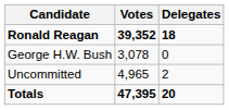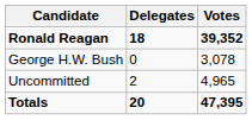 <table class="wikitable">
 <tr>
 <th>Candidate</th>
+<th>Delegates</th>
 <th>Votes</th>
-<th>Delegates</th>
 </tr>
 <tr>
 <td><strong>Ronald Reagan</strong></td>
+<td><strong>18</strong></td>
 <td><strong>39,352</strong></td>
-<td><strong>18</strong></td>
 </tr>
 <tr>
 <td>George H.W. Bush</td>
+<td>0</td>
 <td>3,078</td>
-<td>0</td>
 </tr>
 <tr>
 <td>Uncommitted</td>
+<td>2</td>
 <td>4,965</td>
-<td>2</td>
 </tr>
 <tr>
 <td><strong>Totals</strong></td>
+<td><strong>20</strong></td>
 <td><strong>47,395</strong></td>
-<td><strong>20</strong></td>
 </tr>
 </table>
